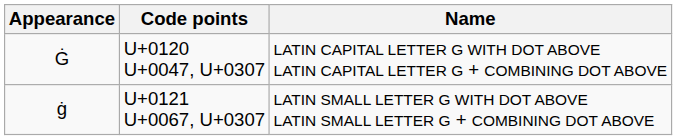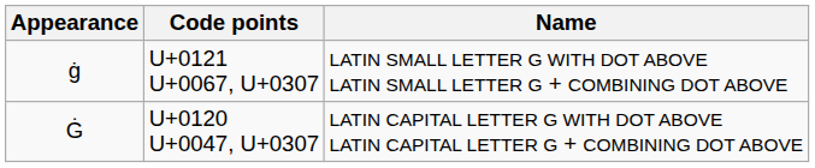 <table class="wikitable">
 <tr>
 <th>Appearance</th>
 <th>Code points</th>
 <th>Name</th>
 </tr>
 <tr>
+<td style="text-align: center;">ġ</td>
+<td>U+0121<br>U+0067, U+0307</td>
+<td><small>LATIN SMALL LETTER G WITH DOT ABOVE</small><br><small>LATIN SMALL LETTER G</small> + <small>COMBINING DOT ABOVE</small></td>
+</tr>
+<tr>
 <td style="text-align: center;">Ġ</td>
 <td>U+0120<br>U+0047, U+0307</td>
 <td><small>LATIN CAPITAL LETTER G WITH DOT ABOVE</small><br><small>LATIN CAPITAL LETTER G</small> + <small>COMBINING DOT ABOVE</small></td>
 </tr>
-<tr>
-<td style="text-align: center;">ġ</td>
-<td>U+0121<br>U+0067, U+0307</td>
-<td><small>LATIN SMALL LETTER G WITH DOT ABOVE</small><br><small>LATIN SMALL LETTER G</small> + <small>COMBINING DOT ABOVE</small></td>
-</tr>
 </table>
